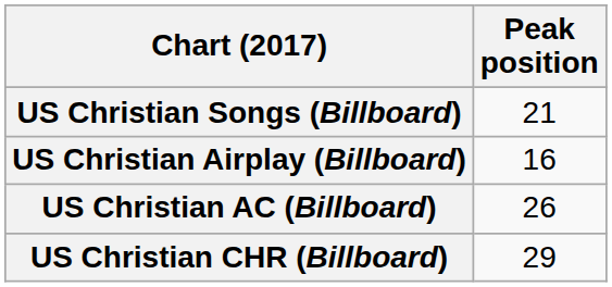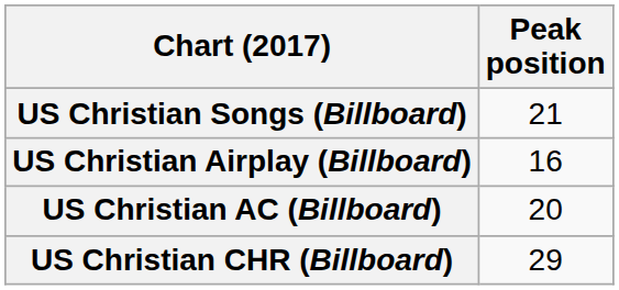 <table class="wikitable plainrowheaders" style="text-align:center">
 <tr>
 <th scope="col">Chart (2017)</th>
 <th scope="col">Peak<br>position</th>
 </tr>
 <tr>
 <th scope="row">US Christian Songs (<em>Billboard</em>)</th>
 <td>21</td>
 </tr>
 <tr>
 <th scope="row">US Christian Airplay (<em>Billboard</em>)</th>
 <td>16</td>
 </tr>
 <tr>
 <th scope="row">US Christian AC (<em>Billboard</em>)</th>
-<td>26</td>
+<td>20</td>
 </tr>
 <tr>
 <th scope="row">US Christian CHR (<em>Billboard</em>)</th>
 <td>29</td>
 </tr>
 </table>
